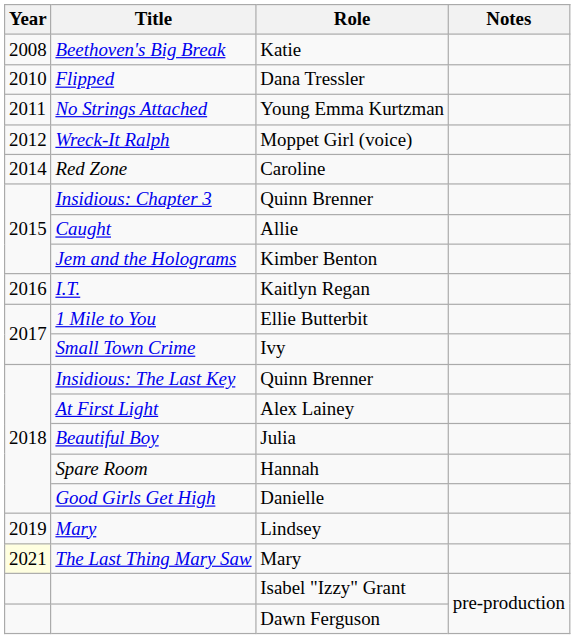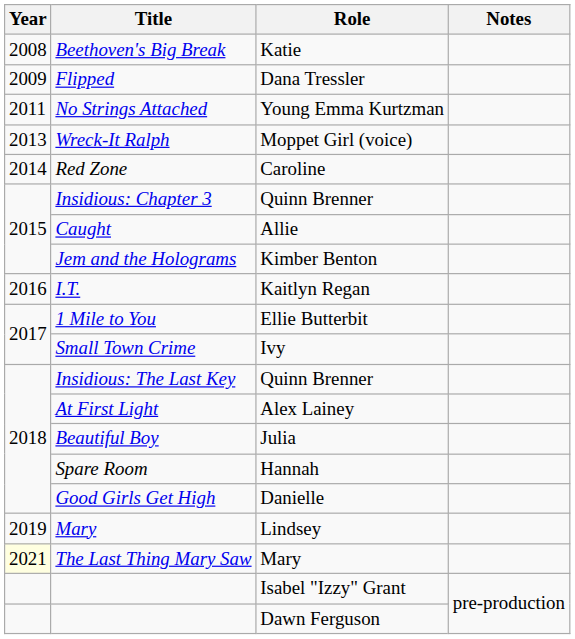 <table class="wikitable sortable">
 <tr>
 <th>Year</th>
 <th>Title</th>
 <th>Role</th>
 <th class="unsortable">Notes</th>
 </tr>
 <tr>
 <td>2008</td>
 <td><em><a href='#'>Beethoven's Big Break</a></em></td>
 <td>Katie</td>
 <td></td>
 </tr>
 <tr>
-<td>2010</td>
+<td>2009</td>
 <td><em><a href='#'>Flipped</a></em></td>
 <td>Dana Tressler</td>
 <td></td>
 </tr>
 <tr>
 <td>2011</td>
 <td><em><a href='#'>No Strings Attached</a></em></td>
 <td>Young Emma Kurtzman</td>
 <td></td>
 </tr>
 <tr>
-<td>2012</td>
+<td>2013</td>
 <td><em><a href='#'>Wreck-It Ralph</a></em></td>
 <td>Moppet Girl (voice)</td>
 <td></td>
 </tr>
 <tr>
 <td>2014</td>
 <td><em>Red Zone</em></td>
 <td>Caroline</td>
 <td></td>
 </tr>
 <tr>
 <td rowspan="3">2015</td>
 <td><em><a href='#'>Insidious: Chapter 3</a></em></td>
 <td>Quinn Brenner</td>
 <td></td>
 </tr>
 <tr>
 <td><em><a href='#'>Caught</a></em></td>
 <td>Allie</td>
 <td></td>
 </tr>
 <tr>
 <td><em><a href='#'>Jem and the Holograms</a></em></td>
 <td>Kimber Benton</td>
 <td></td>
 </tr>
 <tr>
 <td>2016</td>
 <td><em><a href='#'>I.T.</a></em></td>
 <td>Kaitlyn Regan</td>
 <td></td>
 </tr>
 <tr>
 <td rowspan="2">2017</td>
 <td><em><a href='#'>1 Mile to You</a></em></td>
 <td>Ellie Butterbit</td>
 <td></td>
 </tr>
 <tr>
 <td><em><a href='#'>Small Town Crime</a></em></td>
 <td>Ivy</td>
 <td></td>
 </tr>
 <tr>
 <td rowspan="5">2018</td>
 <td><em><a href='#'>Insidious: The Last Key</a></em></td>
 <td>Quinn Brenner</td>
 <td></td>
 </tr>
 <tr>
 <td><em><a href='#'>At First Light</a></em></td>
 <td>Alex Lainey</td>
 <td></td>
 </tr>
 <tr>
 <td><em><a href='#'>Beautiful Boy</a></em></td>
 <td>Julia</td>
 <td></td>
 </tr>
 <tr>
 <td><em>Spare Room</em></td>
 <td>Hannah</td>
 <td></td>
 </tr>
 <tr>
 <td><em><a href='#'>Good Girls Get High</a></em></td>
 <td>Danielle</td>
 <td></td>
 </tr>
 <tr>
 <td>2019</td>
 <td><em><a href='#'>Mary</a></em></td>
 <td>Lindsey</td>
 <td></td>
 </tr>
 <tr>
 <td style="background: lightyellow;">2021</td>
 <td><em><a href='#'>The Last Thing Mary Saw</a></em></td>
 <td>Mary</td>
 <td></td>
 </tr>
 <tr>
 <td></td>
 <td></td>
 <td>Isabel "Izzy" Grant</td>
 <td rowspan="2">pre-production</td>
 </tr>
 <tr>
 <td></td>
 <td></td>
 <td>Dawn Ferguson</td>
 </tr>
 </table>
